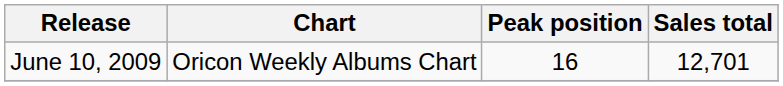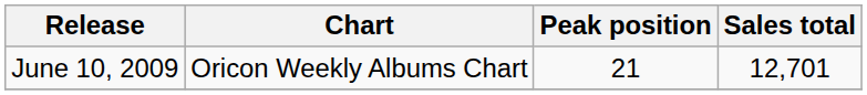 <table class="wikitable">
 <tr>
 <th>Release</th>
 <th>Chart</th>
 <th>Peak position</th>
 <th>Sales total</th>
 </tr>
 <tr>
 <td>June 10, 2009</td>
 <td>Oricon Weekly Albums Chart</td>
-<td align="center">16</td>
+<td align="center">21</td>
 <td align="center">12,701</td>
 </tr>
 <tr>
 </tr>
 </table>
